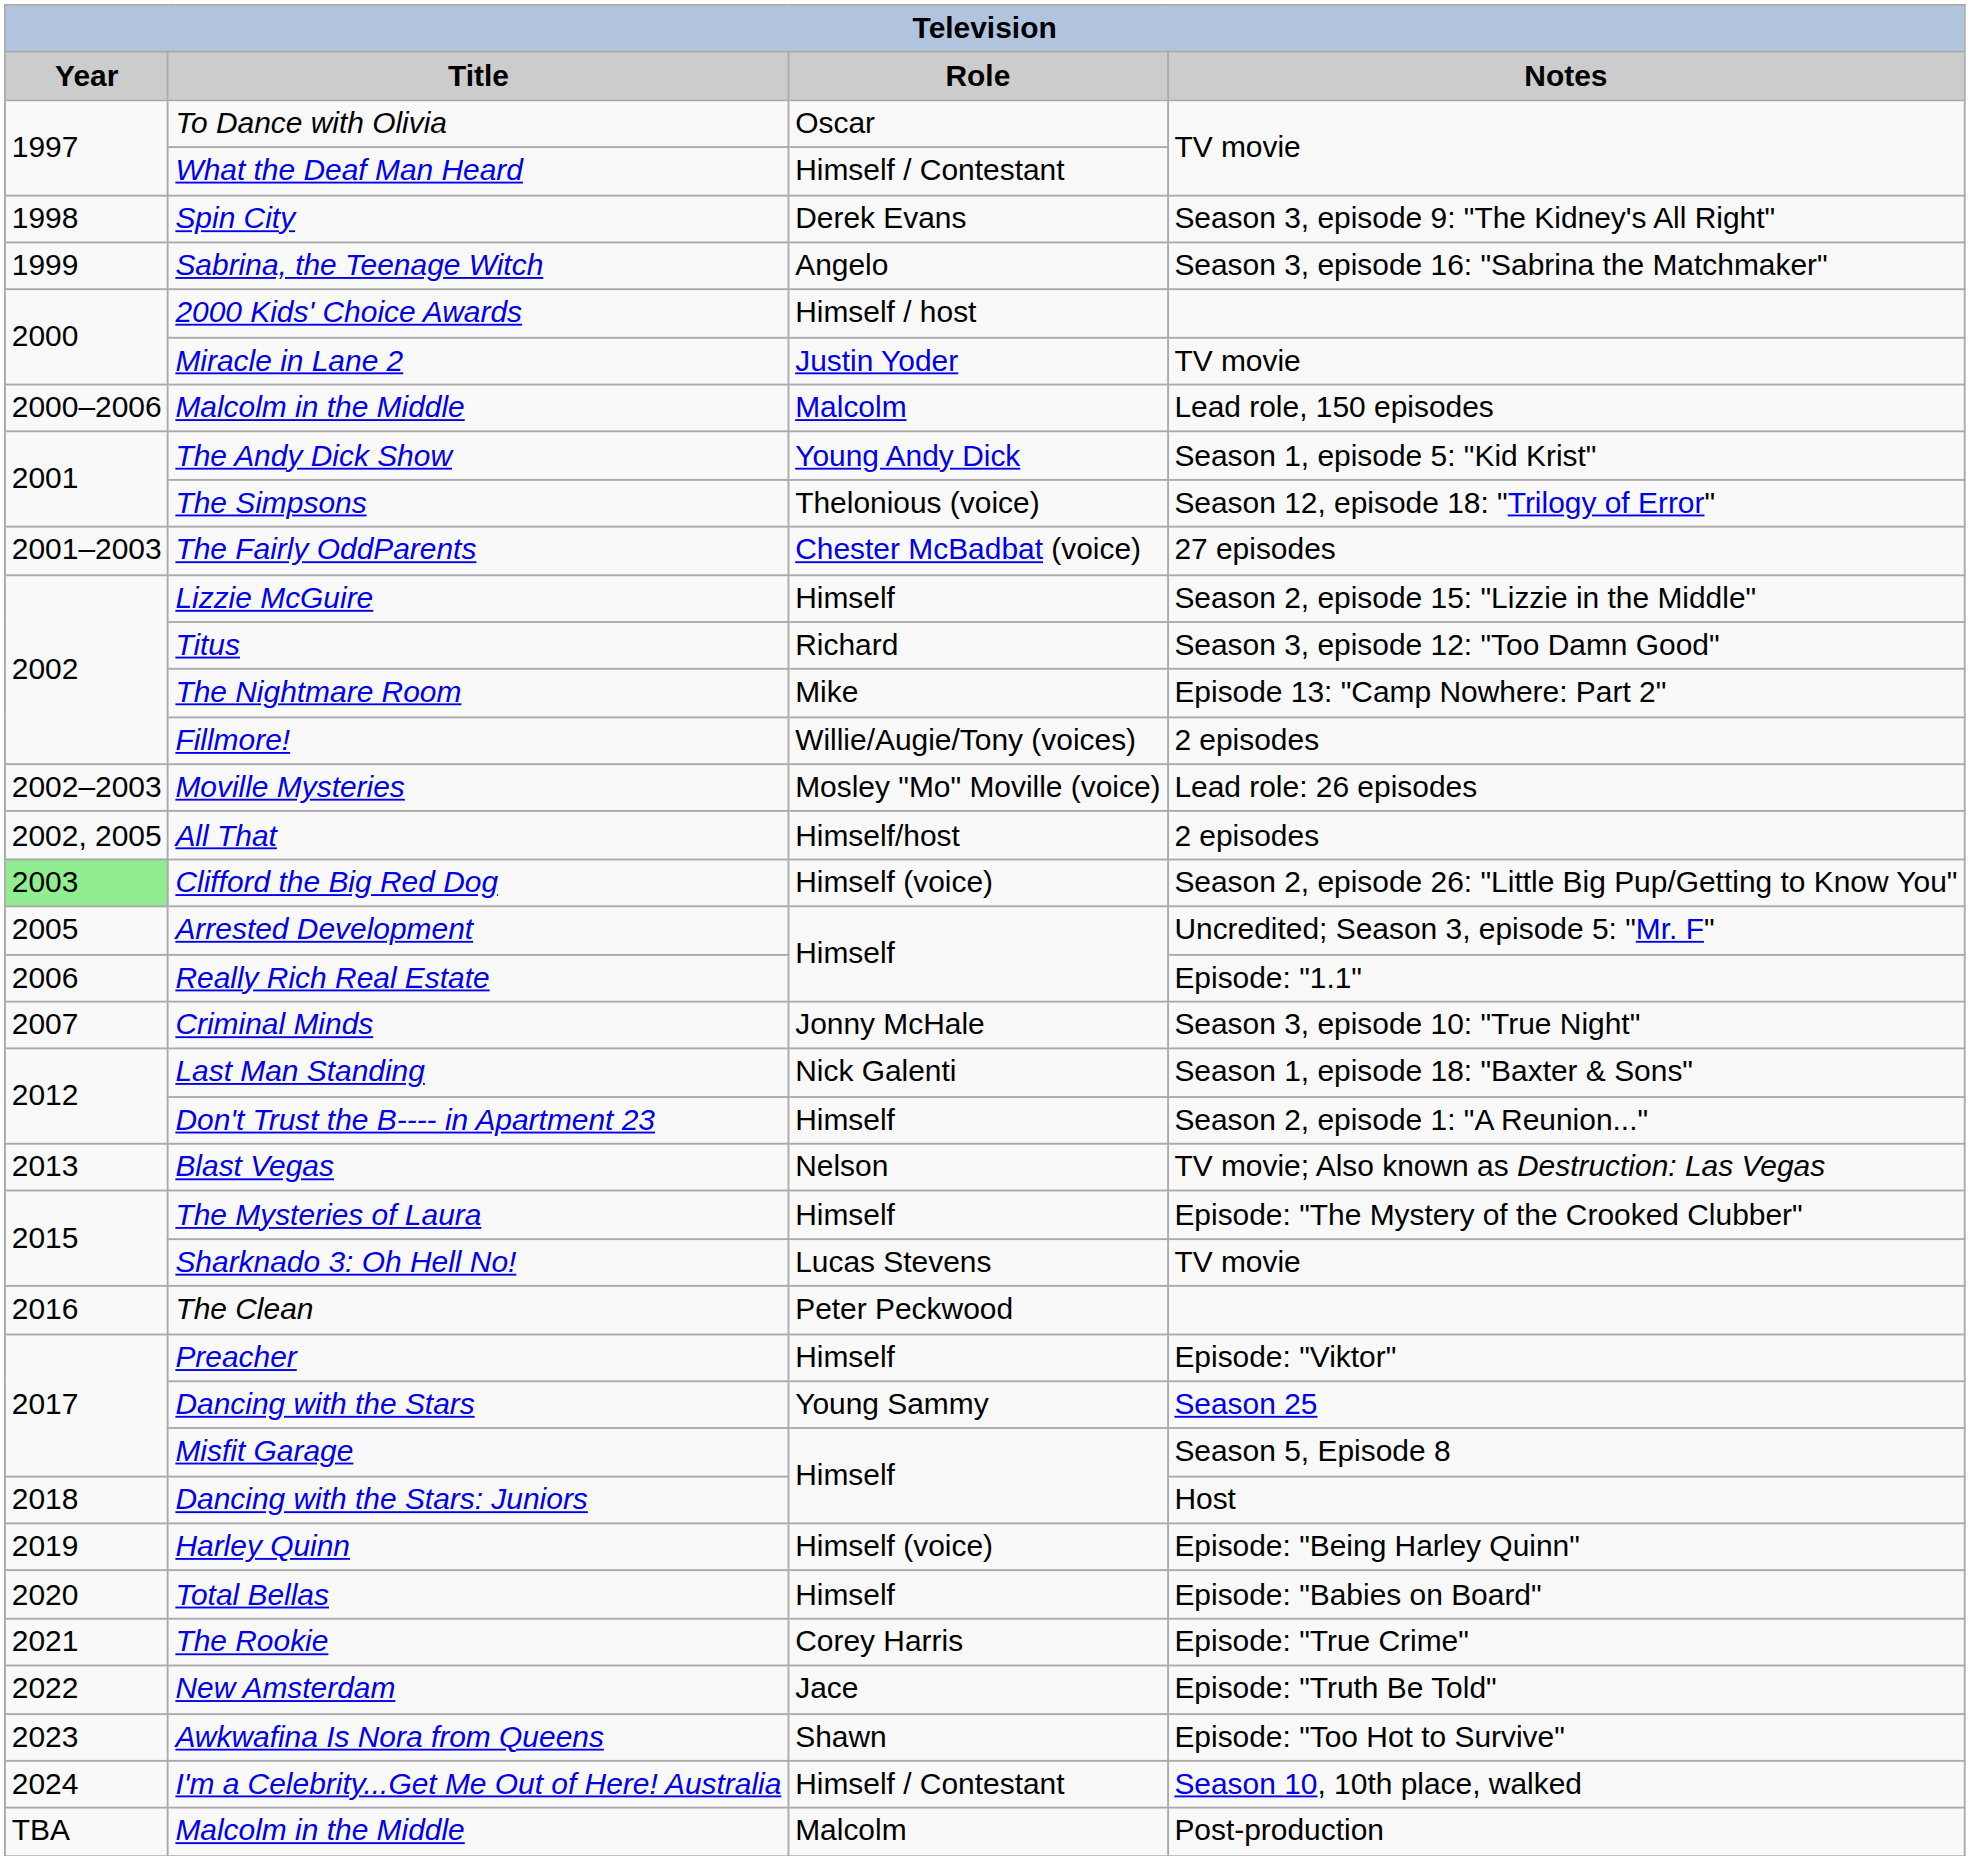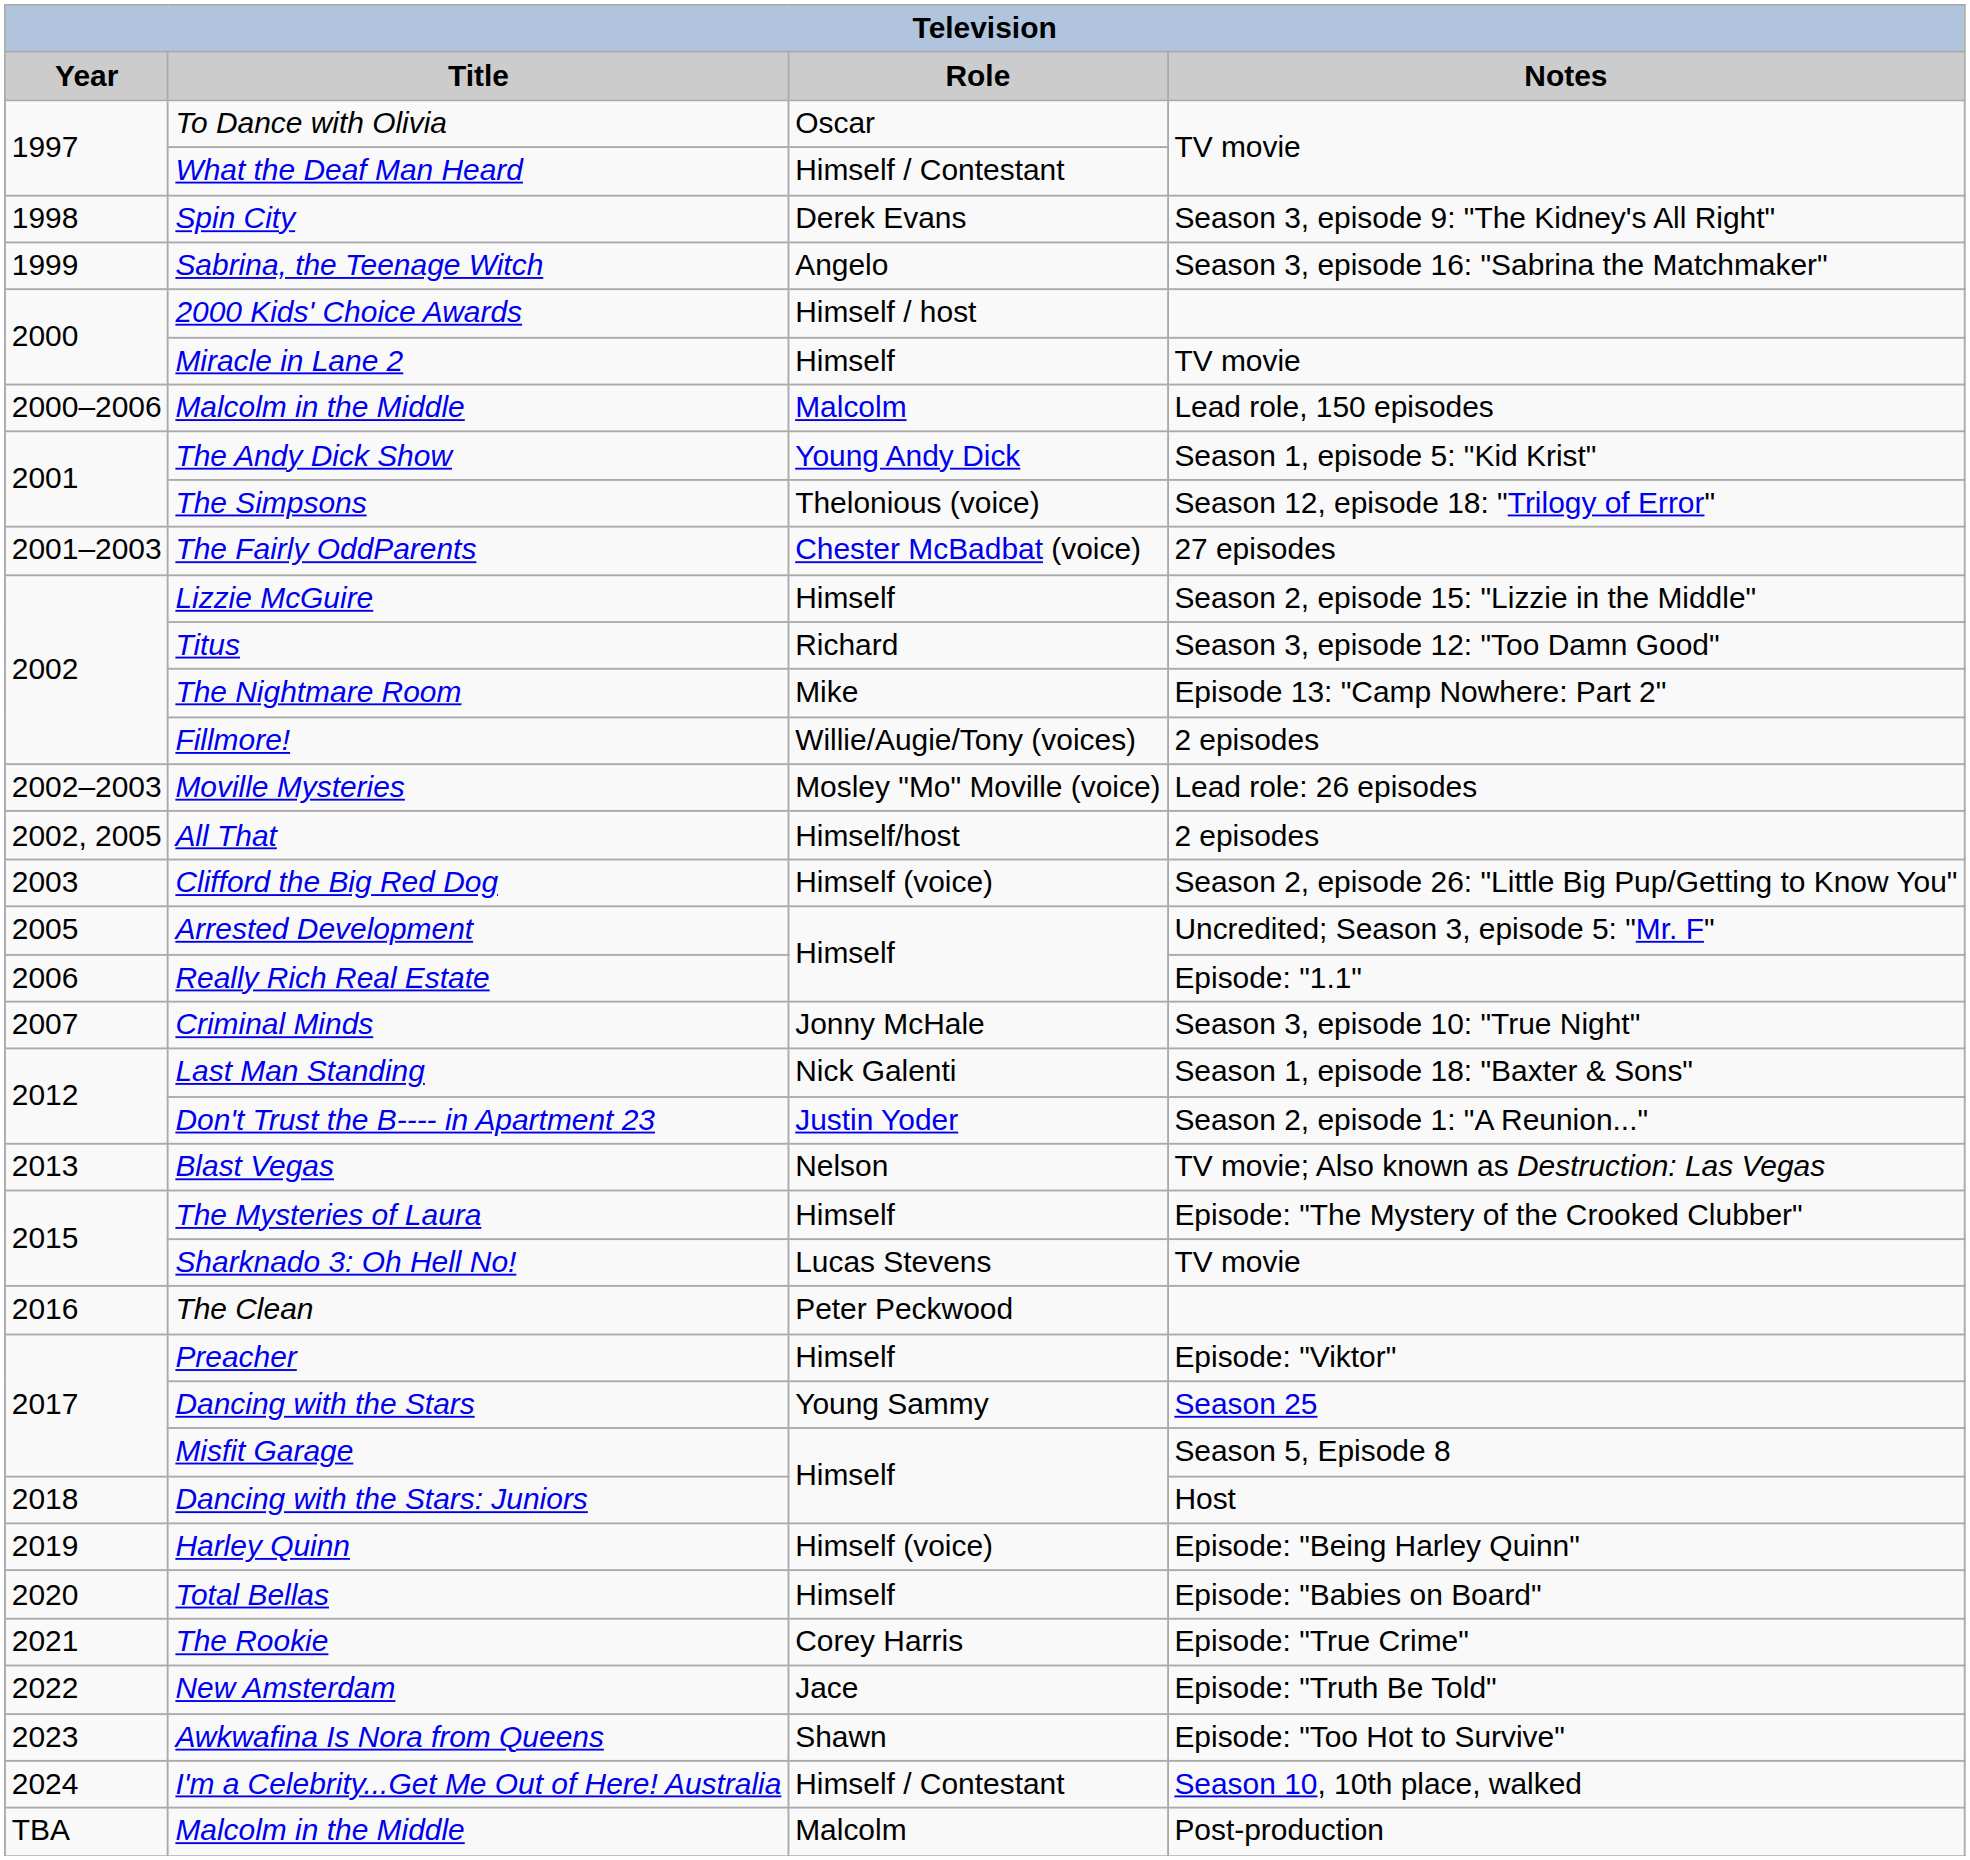 <table class="wikitable">
 <tr>
 <th colspan=4 style="background:#B0C4DE;">Television</th>
 </tr>
 <tr>
 <th style="background: #CCCCCC;">Year</th>
 <th style="background: #CCCCCC;">Title</th>
 <th style="background: #CCCCCC;">Role</th>
 <th style="background: #CCCCCC;">Notes</th>
 </tr>
 <tr>
 <td rowspan="2">1997</td>
 <td><em>To Dance with Olivia</em></td>
 <td>Oscar</td>
 <td rowspan="2">TV movie</td>
 </tr>
 <tr>
 <td><em><a href='#'>What the Deaf Man Heard</a></em></td>
 <td>Himself / Contestant</td>
 </tr>
 <tr>
 <td>1998</td>
 <td><em><a href='#'>Spin City</a></em></td>
 <td>Derek Evans</td>
 <td>Season 3, episode 9: "The Kidney's All Right"</td>
 </tr>
 <tr>
 <td>1999</td>
 <td><em><a href='#'>Sabrina, the Teenage Witch</a></em></td>
 <td>Angelo</td>
 <td>Season 3, episode 16: "Sabrina the Matchmaker"</td>
 </tr>
 <tr>
 <td rowspan=2>2000</td>
 <td><em><a href='#'>2000 Kids' Choice Awards</a></em></td>
 <td>Himself / host</td>
 <td></td>
 </tr>
 <tr>
 <td><em><a href='#'>Miracle in Lane 2</a></em></td>
-<td><a href='#'>Justin Yoder</a></td>
+<td>Himself</td>
 <td>TV movie</td>
 </tr>
 <tr>
 <td>2000–2006</td>
 <td><em><a href='#'>Malcolm in the Middle</a></em></td>
 <td><a href='#'>Malcolm</a></td>
 <td>Lead role, 150 episodes</td>
 </tr>
 <tr>
 <td rowspan="2">2001</td>
 <td><em><a href='#'>The Andy Dick Show</a></em></td>
 <td><a href='#'>Young Andy Dick</a></td>
 <td>Season 1, episode 5: "Kid Krist"</td>
 </tr>
 <tr>
 <td><em><a href='#'>The Simpsons</a></em></td>
 <td>Thelonious (voice)</td>
 <td>Season 12, episode 18: "<a href='#'>Trilogy of Error</a>"</td>
 </tr>
 <tr>
 <td>2001–2003</td>
 <td><em><a href='#'>The Fairly OddParents</a></em></td>
 <td><a href='#'>Chester McBadbat</a> (voice)</td>
 <td>27 episodes</td>
 </tr>
 <tr>
 <td rowspan="4">2002</td>
 <td><em><a href='#'>Lizzie McGuire</a></em></td>
 <td>Himself</td>
 <td>Season 2, episode 15: "Lizzie in the Middle"</td>
 </tr>
 <tr>
 <td><em><a href='#'>Titus</a></em></td>
 <td>Richard</td>
 <td>Season 3, episode 12: "Too Damn Good"</td>
 </tr>
 <tr>
 <td><em><a href='#'>The Nightmare Room</a></em></td>
 <td>Mike</td>
 <td>Episode 13: "Camp Nowhere: Part 2"</td>
 </tr>
 <tr>
 <td><em><a href='#'>Fillmore!</a></em></td>
 <td>Willie/Augie/Tony (voices)</td>
 <td>2 episodes</td>
 </tr>
 <tr>
 <td>2002–2003</td>
 <td><em><a href='#'>Moville Mysteries</a></em></td>
 <td>Mosley "Mo" Moville (voice)</td>
 <td>Lead role: 26 episodes</td>
 </tr>
 <tr>
 <td>2002, 2005</td>
 <td><em><a href='#'>All That</a></em></td>
 <td>Himself/host</td>
 <td>2 episodes</td>
 </tr>
 <tr>
-<td style="background: lightgreen;">2003</td>
+<td>2003</td>
 <td><em><a href='#'>Clifford the Big Red Dog</a></em></td>
 <td>Himself (voice)</td>
 <td>Season 2, episode 26: "Little Big Pup/Getting to Know You"</td>
 </tr>
 <tr>
 <td>2005</td>
 <td><em><a href='#'>Arrested Development</a></em></td>
 <td rowspan="2">Himself</td>
 <td>Uncredited; Season 3, episode 5: "<a href='#'>Mr. F</a>"</td>
 </tr>
 <tr>
 <td>2006</td>
 <td><em><a href='#'>Really Rich Real Estate</a></em></td>
 <td>Episode: "1.1"</td>
 </tr>
 <tr>
 <td>2007</td>
 <td><em><a href='#'>Criminal Minds</a></em></td>
 <td>Jonny McHale</td>
 <td>Season 3, episode 10: "True Night"</td>
 </tr>
 <tr>
 <td rowspan="2">2012</td>
 <td><em><a href='#'>Last Man Standing</a></em></td>
 <td>Nick Galenti</td>
 <td>Season 1, episode 18: "Baxter & Sons"</td>
 </tr>
 <tr>
 <td><em><a href='#'>Don't Trust the B---- in Apartment 23</a></em></td>
-<td>Himself</td>
+<td><a href='#'>Justin Yoder</a></td>
 <td>Season 2, episode 1: "A Reunion..."</td>
 </tr>
 <tr>
 <td>2013</td>
 <td><em><a href='#'>Blast Vegas</a></em></td>
 <td>Nelson</td>
 <td>TV movie; Also known as <em>Destruction: Las Vegas</em></td>
 </tr>
 <tr>
 <td rowspan="2">2015</td>
 <td><em><a href='#'>The Mysteries of Laura</a></em></td>
 <td>Himself</td>
 <td>Episode: "The Mystery of the Crooked Clubber"</td>
 </tr>
 <tr>
 <td><em><a href='#'>Sharknado 3: Oh Hell No!</a></em></td>
 <td>Lucas Stevens</td>
 <td>TV movie</td>
 </tr>
 <tr>
 <td>2016</td>
 <td><em>The Clean</em></td>
 <td>Peter Peckwood</td>
 <td></td>
 </tr>
 <tr>
 <td rowspan="3">2017</td>
 <td><em><a href='#'>Preacher</a></em></td>
 <td>Himself</td>
 <td>Episode: "Viktor"</td>
 </tr>
 <tr>
 <td><em><a href='#'>Dancing with the Stars</a></em></td>
 <td>Young Sammy</td>
 <td><a href='#'>Season 25</a></td>
 </tr>
 <tr>
 <td><em><a href='#'>Misfit Garage</a></em></td>
 <td rowspan="2">Himself</td>
 <td>Season 5, Episode 8</td>
 </tr>
 <tr>
 <td>2018</td>
 <td><em><a href='#'>Dancing with the Stars: Juniors</a></em></td>
 <td>Host</td>
 </tr>
 <tr>
 <td>2019</td>
 <td><em><a href='#'>Harley Quinn</a></em></td>
 <td>Himself (voice)</td>
 <td>Episode: "Being Harley Quinn"</td>
 </tr>
 <tr>
 <td>2020</td>
 <td><em><a href='#'>Total Bellas</a></em></td>
 <td>Himself</td>
 <td>Episode: "Babies on Board"</td>
 </tr>
 <tr>
 <td>2021</td>
 <td><em><a href='#'>The Rookie</a></em></td>
 <td>Corey Harris</td>
 <td>Episode: "True Crime"</td>
 </tr>
 <tr>
 <td>2022</td>
 <td><em><a href='#'>New Amsterdam</a></em></td>
 <td>Jace</td>
 <td>Episode: "Truth Be Told"</td>
 </tr>
 <tr>
 <td>2023</td>
 <td><em><a href='#'>Awkwafina Is Nora from Queens</a></em></td>
 <td>Shawn</td>
 <td>Episode: "Too Hot to Survive"</td>
 </tr>
 <tr>
 <td>2024</td>
 <td><em><a href='#'>I'm a Celebrity...Get Me Out of Here! Australia</a></em></td>
 <td>Himself / Contestant</td>
 <td><a href='#'>Season 10</a>, 10th place, walked</td>
 </tr>
 <tr>
 <td>TBA</td>
 <td><em><a href='#'>Malcolm in the Middle</a></em></td>
 <td>Malcolm</td>
 <td>Post-production</td>
 </tr>
 </table>
